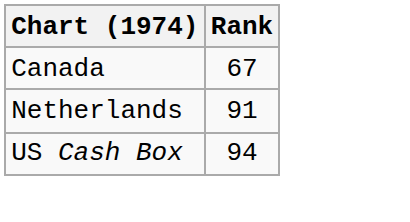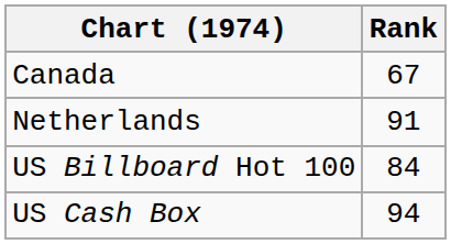 <table class="wikitable sortable">
 <tr>
 <th>Chart (1974)</th>
 <th style="text-align:center;">Rank</th>
 </tr>
 <tr>
 <td>Canada</td>
 <td style="text-align:center;">67</td>
 </tr>
 <tr>
 <td>Netherlands</td>
 <td align="center">91</td>
 </tr>
 <tr>
+<td>US <em>Billboard</em> Hot 100</td>
+<td style="text-align:center;">84</td>
+</tr>
+<tr>
 <td>US <em>Cash Box</em></td>
 <td style="text-align:center;">94</td>
 </tr>
 <tr>
 </tr>
 </table>
